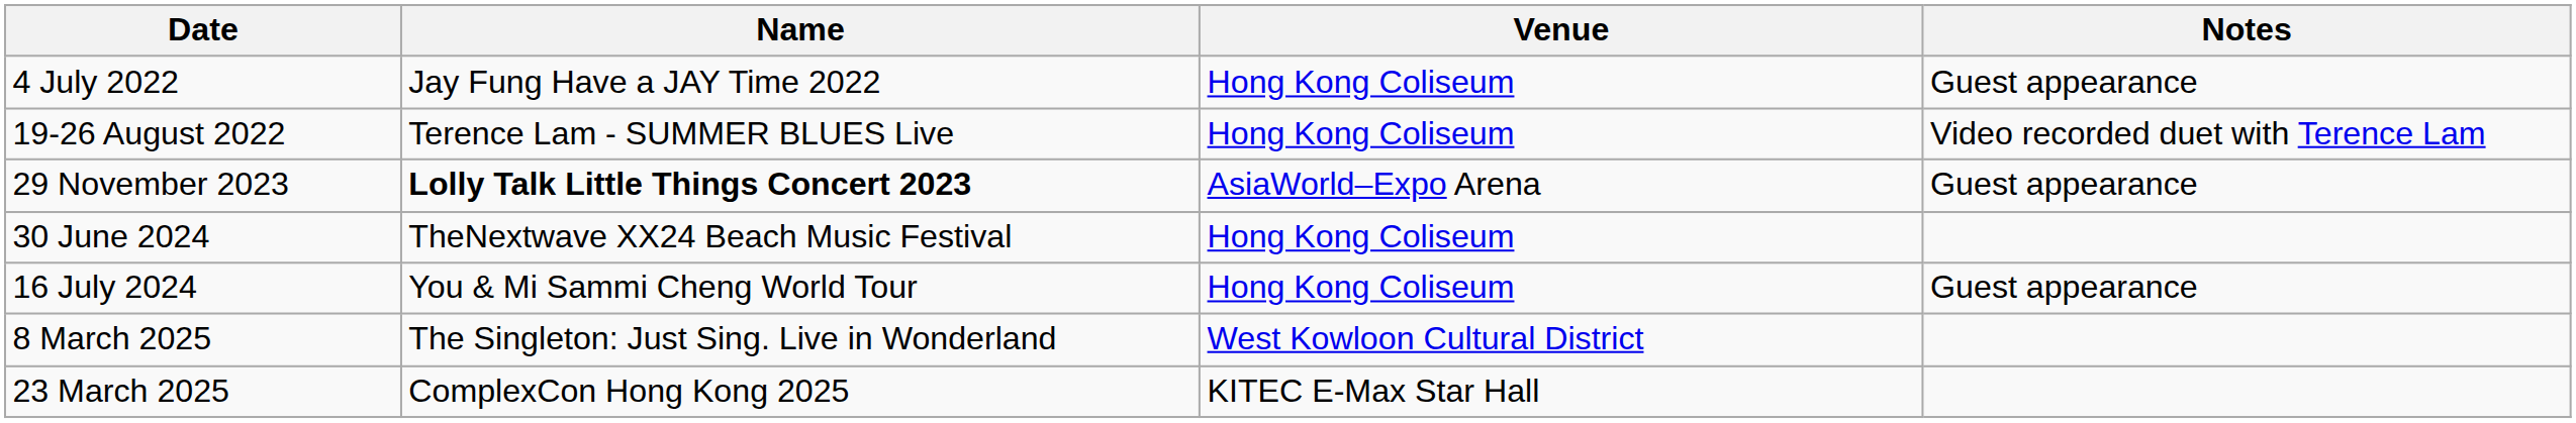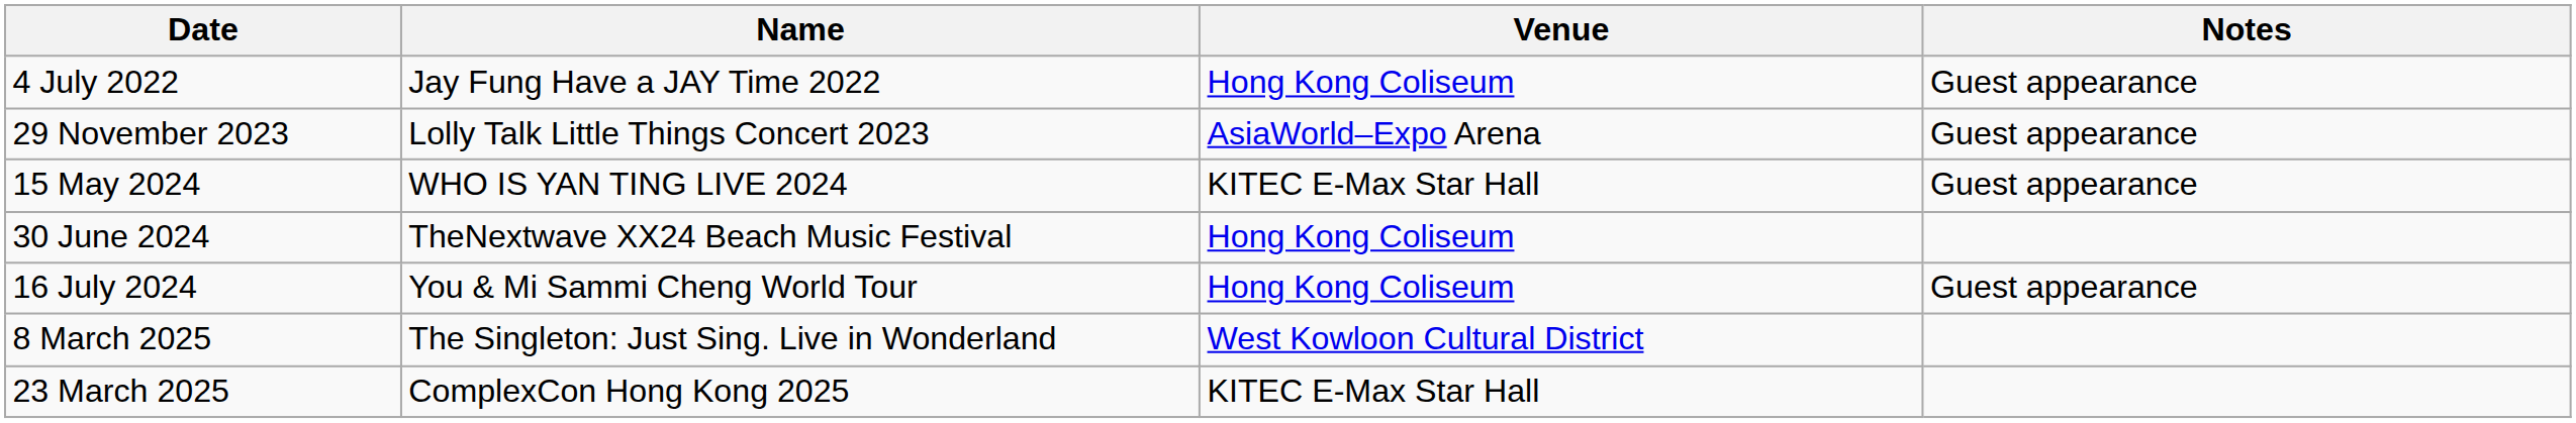 <table class="wikitable" style="width:100%">
 <tr>
 <th style="width:150px"><strong>Date</strong></th>
 <th style="width:310px"><strong>Name</strong></th>
 <th style="width:280px">Venue</th>
 <th style="width:250px">Notes</th>
 </tr>
 <tr>
 <td>4 July 2022</td>
 <td>Jay Fung Have a JAY Time 2022</td>
 <td><a href='#'>Hong Kong Coliseum</a></td>
 <td>Guest appearance</td>
 </tr>
 <tr>
-<td>19-26 August 2022</td>
-<td>Terence Lam - SUMMER BLUES Live</td>
-<td><a href='#'>Hong Kong Coliseum</a></td>
-<td>Video recorded duet with <a href='#'>Terence Lam</a></td>
+<td>29 November 2023</td>
+<td>Lolly Talk Little Things Concert 2023</td>
+<td><a href='#'>AsiaWorld–Expo</a> Arena</td>
+<td>Guest appearance</td>
 </tr>
 <tr>
-<td>29 November 2023</td>
-<td><strong>Lolly Talk Little Things Concert 2023</strong></td>
-<td><a href='#'>AsiaWorld–Expo</a> Arena</td>
+<td>15 May 2024</td>
+<td>WHO IS YAN TING LIVE 2024</td>
+<td>KITEC E-Max Star Hall</td>
 <td>Guest appearance</td>
 </tr>
 <tr>
 <td>30 June 2024</td>
 <td>TheNextwave XX24 Beach Music Festival</td>
 <td><a href='#'>Hong Kong Coliseum</a></td>
 <td></td>
 </tr>
 <tr>
 <td>16 July 2024</td>
 <td>You & Mi Sammi Cheng World Tour</td>
 <td><a href='#'>Hong Kong Coliseum</a></td>
 <td>Guest appearance</td>
 </tr>
 <tr>
 <td>8 March 2025</td>
 <td>The Singleton: Just Sing. Live in Wonderland</td>
 <td><a href='#'>West Kowloon Cultural District</a></td>
 <td></td>
 </tr>
 <tr>
 <td>23 March 2025</td>
 <td>ComplexCon Hong Kong 2025</td>
 <td>KITEC E-Max Star Hall</td>
 <td></td>
 </tr>
 </table>
